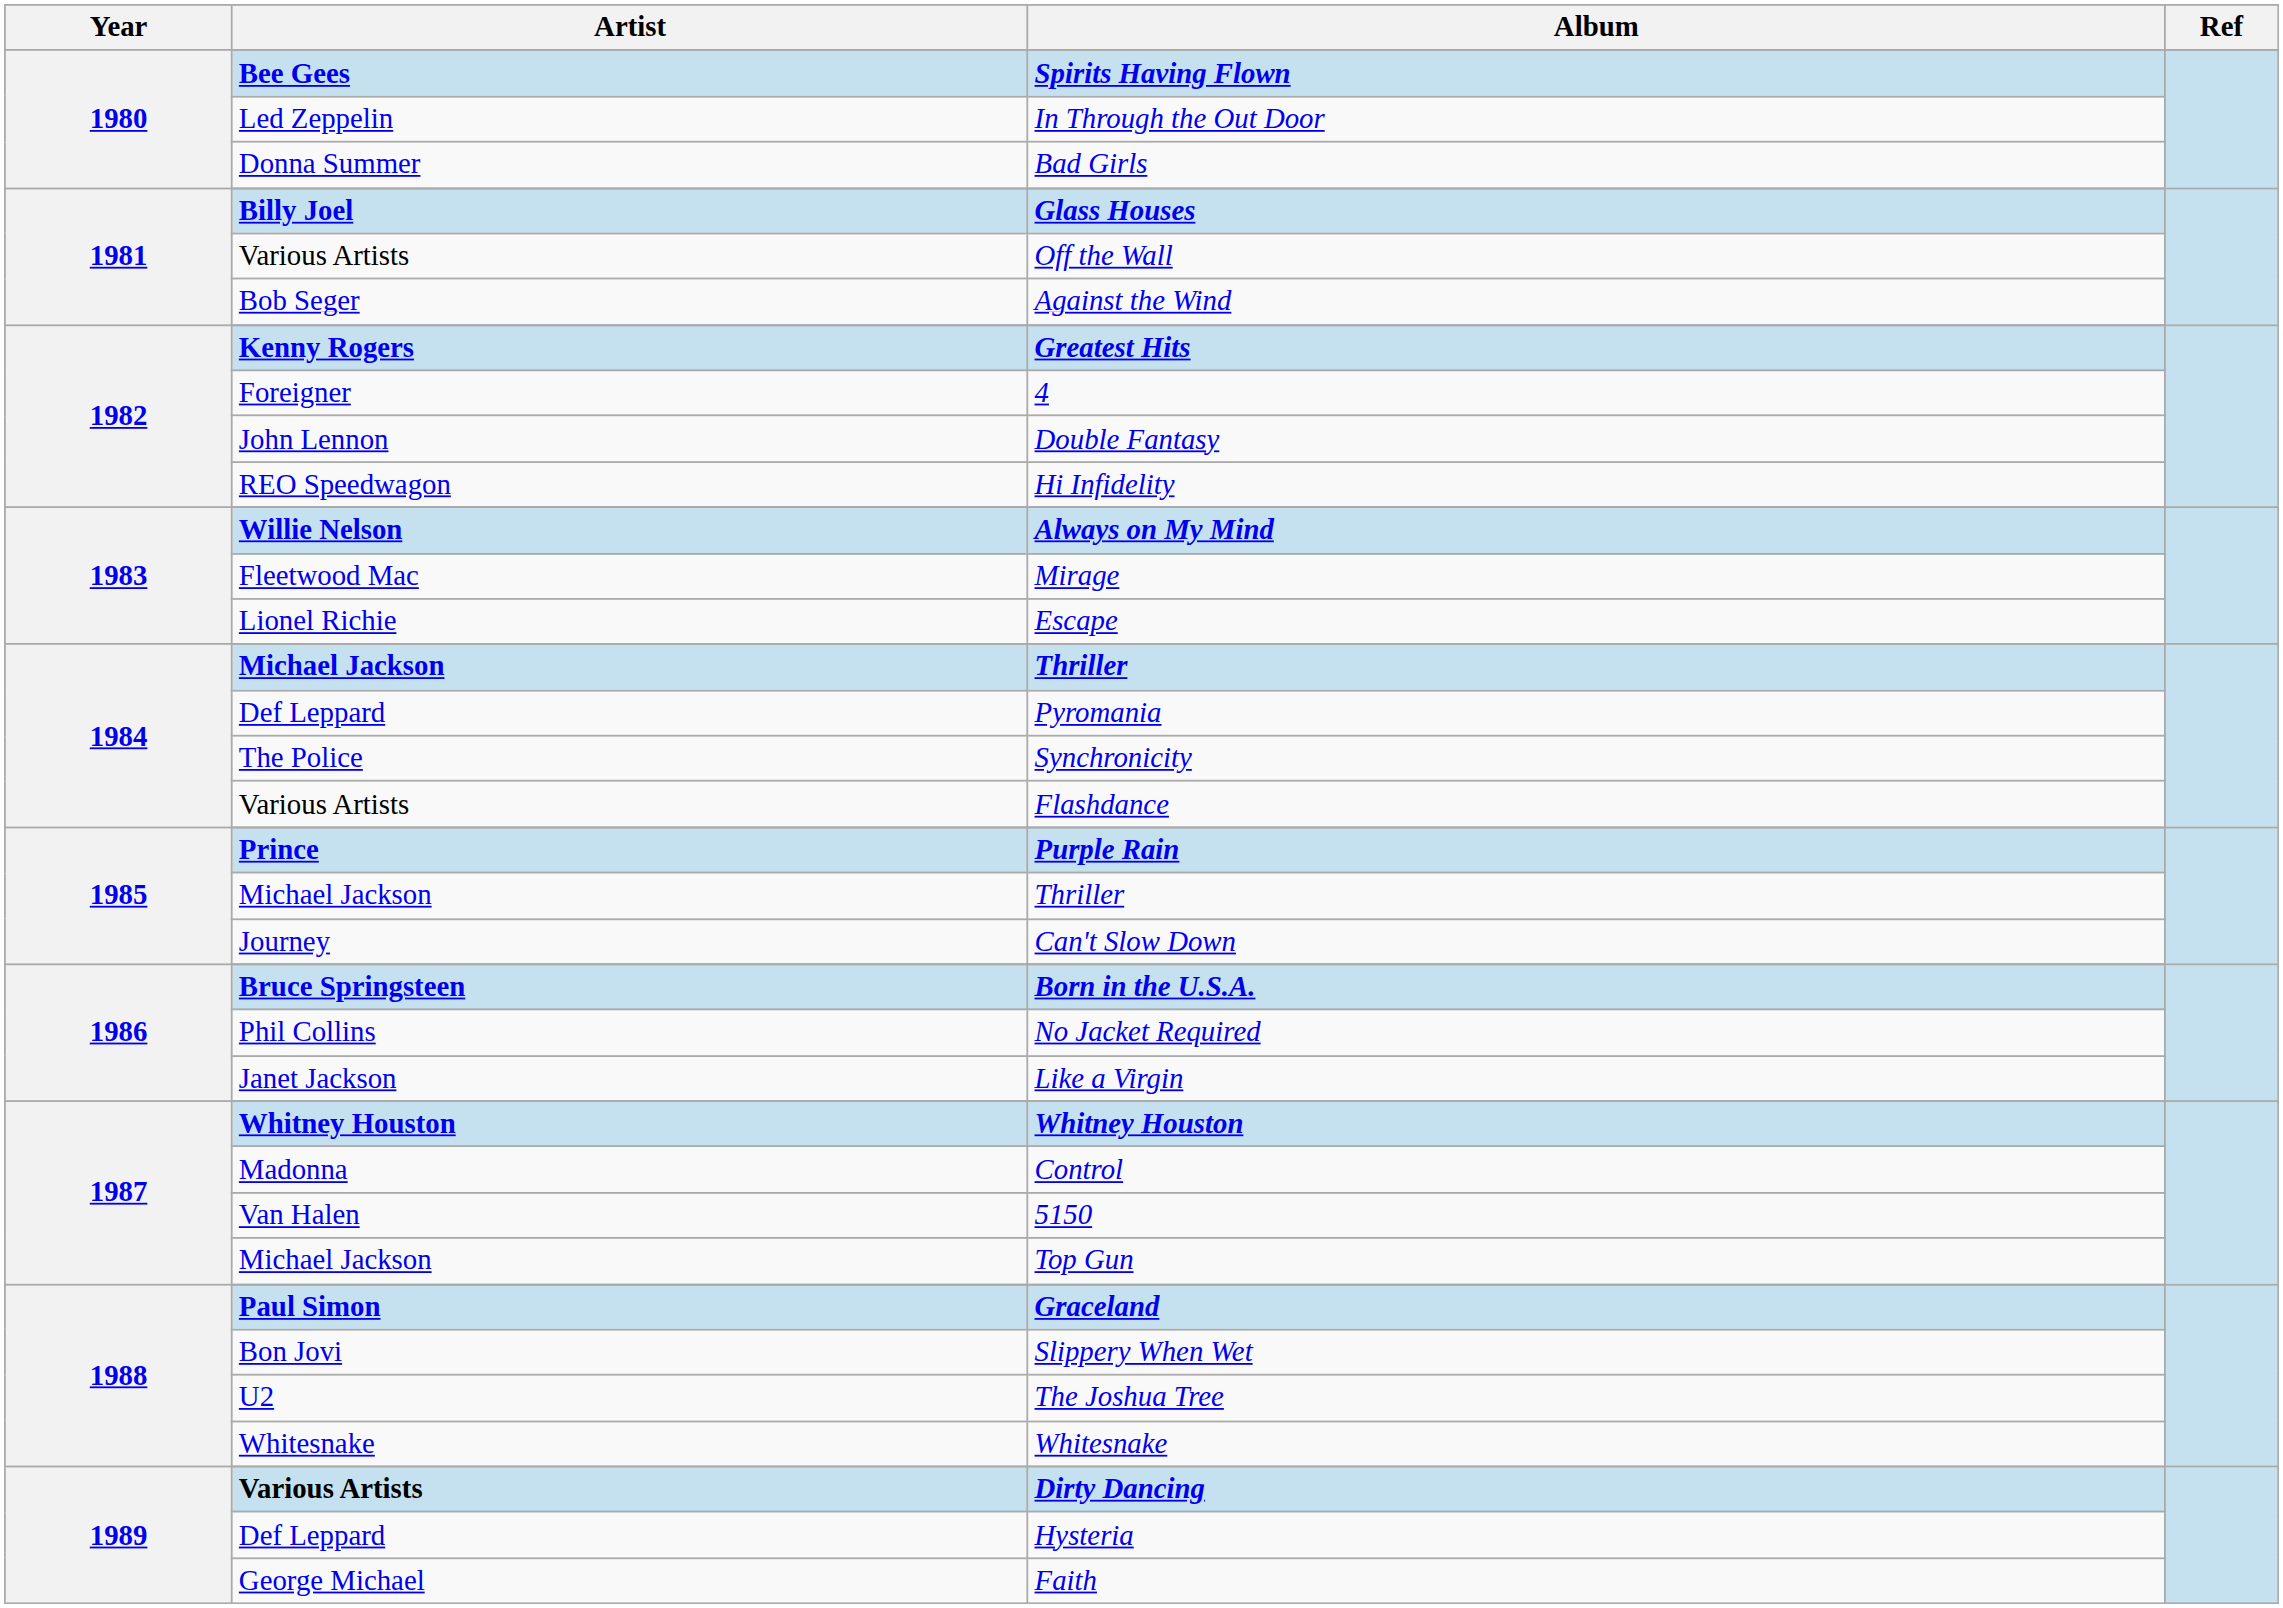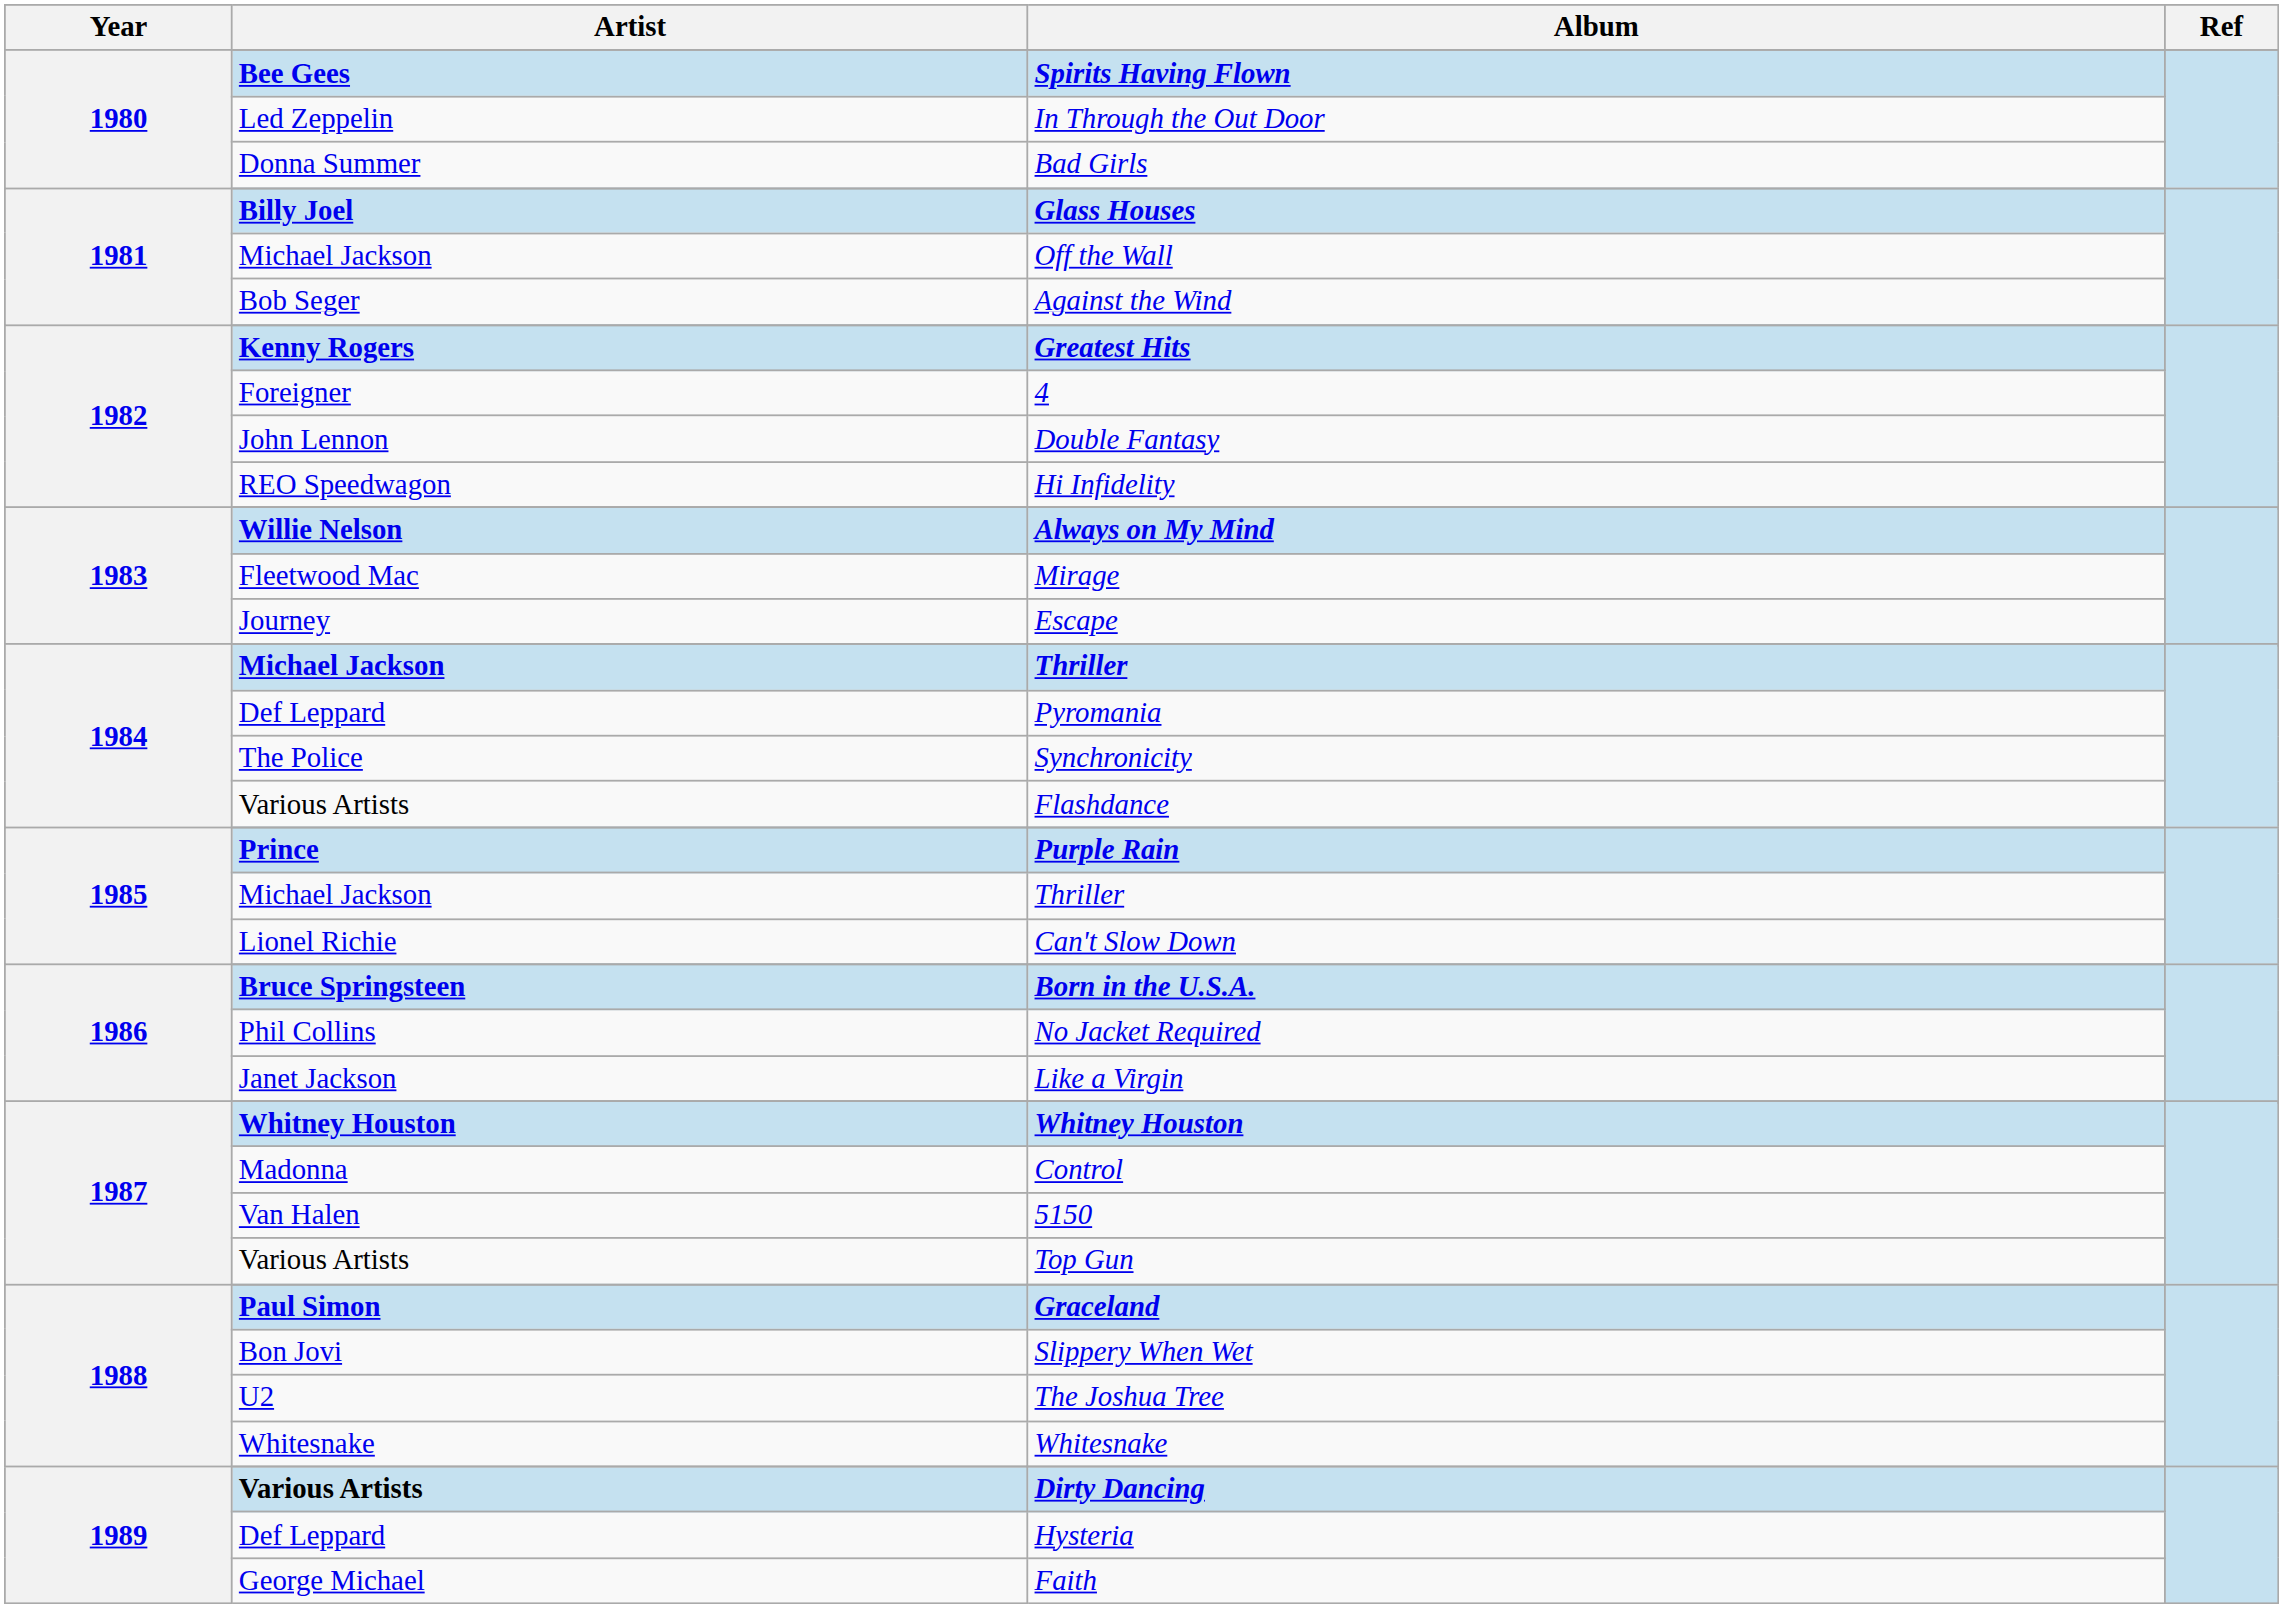 <table class="wikitable" width="100%">
 <tr>
 <th width="10%">Year</th>
 <th width="35%">Artist</th>
 <th width="50%">Album</th>
 <th width="5%">Ref</th>
 </tr>
 <tr>
 <th rowspan="4" align="center"><a href='#'>1980<br></a></th>
 </tr>
 <tr style="background:#c5e1f0">
 <td><strong><a href='#'>Bee Gees</a></strong></td>
 <td><strong><em><a href='#'>Spirits Having Flown</a></em></strong></td>
 <td rowspan="4" align="center"></td>
 </tr>
 <tr>
 <td><a href='#'>Led Zeppelin</a></td>
 <td><em><a href='#'>In Through the Out Door</a></em></td>
 </tr>
 <tr>
 <td><a href='#'>Donna Summer</a></td>
 <td><em><a href='#'>Bad Girls</a></em></td>
 </tr>
 <tr>
 <th rowspan="4" align="center"><a href='#'>1981<br></a></th>
 </tr>
 <tr style="background:#c5e1f0">
 <td><strong><a href='#'>Billy Joel</a></strong></td>
 <td><strong><em><a href='#'>Glass Houses</a></em></strong></td>
 <td rowspan="4" align="center"></td>
 </tr>
 <tr>
-<td>Various Artists</td>
+<td><a href='#'>Michael Jackson</a></td>
 <td><em><a href='#'>Off the Wall</a></em></td>
 </tr>
 <tr>
 <td><a href='#'>Bob Seger</a></td>
 <td><em><a href='#'>Against the Wind</a></em></td>
 </tr>
 <tr>
 <th rowspan="5" align="center"><a href='#'>1982<br></a></th>
 </tr>
 <tr style="background:#c5e1f0">
 <td><strong><a href='#'>Kenny Rogers</a></strong></td>
 <td><strong><em><a href='#'>Greatest Hits</a></em></strong></td>
 <td rowspan="5" align="center"></td>
 </tr>
 <tr>
 <td><a href='#'>Foreigner</a></td>
 <td><em><a href='#'>4</a></em></td>
 </tr>
 <tr>
 <td><a href='#'>John Lennon</a></td>
 <td><em><a href='#'>Double Fantasy</a></em></td>
 </tr>
 <tr>
 <td><a href='#'>REO Speedwagon</a></td>
 <td><em><a href='#'>Hi Infidelity</a></em></td>
 </tr>
 <tr>
 <th rowspan="4" align="center"><a href='#'>1983<br></a></th>
 </tr>
 <tr style="background:#c5e1f0">
 <td><strong><a href='#'>Willie Nelson</a></strong></td>
 <td><strong><em><a href='#'>Always on My Mind</a></em></strong></td>
 <td rowspan="4" align="center"></td>
 </tr>
 <tr>
 <td><a href='#'>Fleetwood Mac</a></td>
 <td><em><a href='#'>Mirage</a></em></td>
 </tr>
 <tr>
-<td><a href='#'>Lionel Richie</a></td>
+<td><a href='#'>Journey</a></td>
 <td><em><a href='#'>Escape</a></em></td>
 </tr>
 <tr>
 <th rowspan="5" align="center"><a href='#'>1984<br></a></th>
 </tr>
 <tr style="background:#c5e1f0">
 <td><strong><a href='#'>Michael Jackson</a></strong></td>
 <td><strong><em><a href='#'>Thriller</a></em></strong></td>
 <td rowspan="5" align="center"></td>
 </tr>
 <tr>
 <td><a href='#'>Def Leppard</a></td>
 <td><em><a href='#'>Pyromania</a></em></td>
 </tr>
 <tr>
 <td><a href='#'>The Police</a></td>
 <td><em><a href='#'>Synchronicity</a></em></td>
 </tr>
 <tr>
 <td>Various Artists</td>
 <td><em><a href='#'>Flashdance</a></em></td>
 </tr>
 <tr>
 <th rowspan="4" align="center"><a href='#'>1985<br></a></th>
 </tr>
 <tr style="background:#c5e1f0">
 <td><strong><a href='#'>Prince</a></strong></td>
 <td><strong><em><a href='#'>Purple Rain</a></em></strong></td>
 <td rowspan="4" align="center"></td>
 </tr>
 <tr>
 <td><a href='#'>Michael Jackson</a></td>
 <td><em><a href='#'>Thriller</a></em></td>
 </tr>
 <tr>
-<td><a href='#'>Journey</a></td>
+<td><a href='#'>Lionel Richie</a></td>
 <td><em><a href='#'>Can't Slow Down</a></em></td>
 </tr>
 <tr>
 <th rowspan="4" align="center"><a href='#'>1986<br></a></th>
 </tr>
 <tr style="background:#c5e1f0">
 <td><strong><a href='#'>Bruce Springsteen</a></strong></td>
 <td><strong><em><a href='#'>Born in the U.S.A.</a></em></strong></td>
 <td rowspan="4" align="center"></td>
 </tr>
 <tr>
 <td><a href='#'>Phil Collins</a></td>
 <td><em><a href='#'>No Jacket Required</a></em></td>
 </tr>
 <tr>
 <td><a href='#'>Janet Jackson</a></td>
 <td><em><a href='#'>Like a Virgin</a></em></td>
 </tr>
 <tr>
 <th rowspan="5" align="center"><a href='#'>1987<br></a></th>
 </tr>
 <tr style="background:#c5e1f0">
 <td><strong><a href='#'>Whitney Houston</a></strong></td>
 <td><strong><em><a href='#'>Whitney Houston</a></em></strong></td>
 <td rowspan="5" align="center"></td>
 </tr>
 <tr>
 <td><a href='#'>Madonna</a></td>
 <td><em><a href='#'>Control</a></em></td>
 </tr>
 <tr>
 <td><a href='#'>Van Halen</a></td>
 <td><em><a href='#'>5150</a></em></td>
 </tr>
 <tr>
-<td><a href='#'>Michael Jackson</a></td>
+<td>Various Artists</td>
 <td><em><a href='#'>Top Gun</a></em></td>
 </tr>
 <tr>
 <th rowspan="5" align="center"><a href='#'>1988<br></a></th>
 </tr>
 <tr style="background:#c5e1f0">
 <td><strong><a href='#'>Paul Simon</a></strong></td>
 <td><strong><em><a href='#'>Graceland</a></em></strong></td>
 <td rowspan="5" align="center"></td>
 </tr>
 <tr>
 <td><a href='#'>Bon Jovi</a></td>
 <td><em><a href='#'>Slippery When Wet</a></em></td>
 </tr>
 <tr>
 <td><a href='#'>U2</a></td>
 <td><em><a href='#'>The Joshua Tree</a></em></td>
 </tr>
 <tr>
 <td><a href='#'>Whitesnake</a></td>
 <td><em><a href='#'>Whitesnake</a></em></td>
 </tr>
 <tr>
 <th rowspan="4" align="center"><a href='#'>1989<br></a></th>
 </tr>
 <tr style="background:#c5e1f0">
 <td><strong>Various Artists</strong></td>
 <td><strong><em><a href='#'>Dirty Dancing</a></em></strong></td>
 <td rowspan="4" align="center"></td>
 </tr>
 <tr>
 <td><a href='#'>Def Leppard</a></td>
 <td><em><a href='#'>Hysteria</a></em></td>
 </tr>
 <tr>
 <td><a href='#'>George Michael</a></td>
 <td><em><a href='#'>Faith</a></em></td>
 </tr>
 </table>
